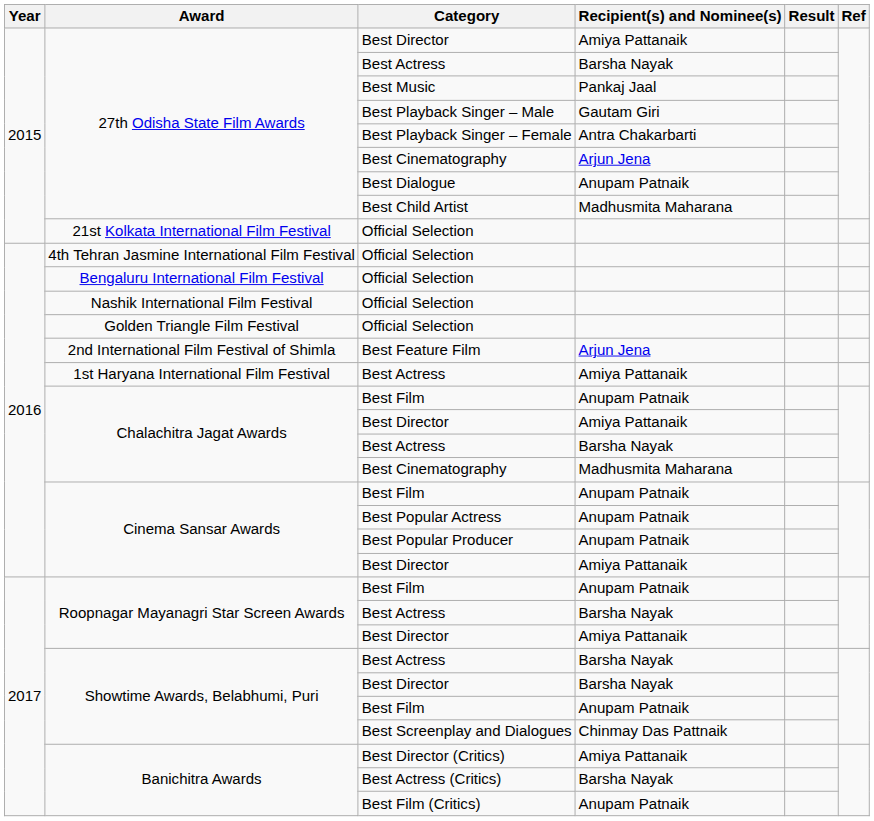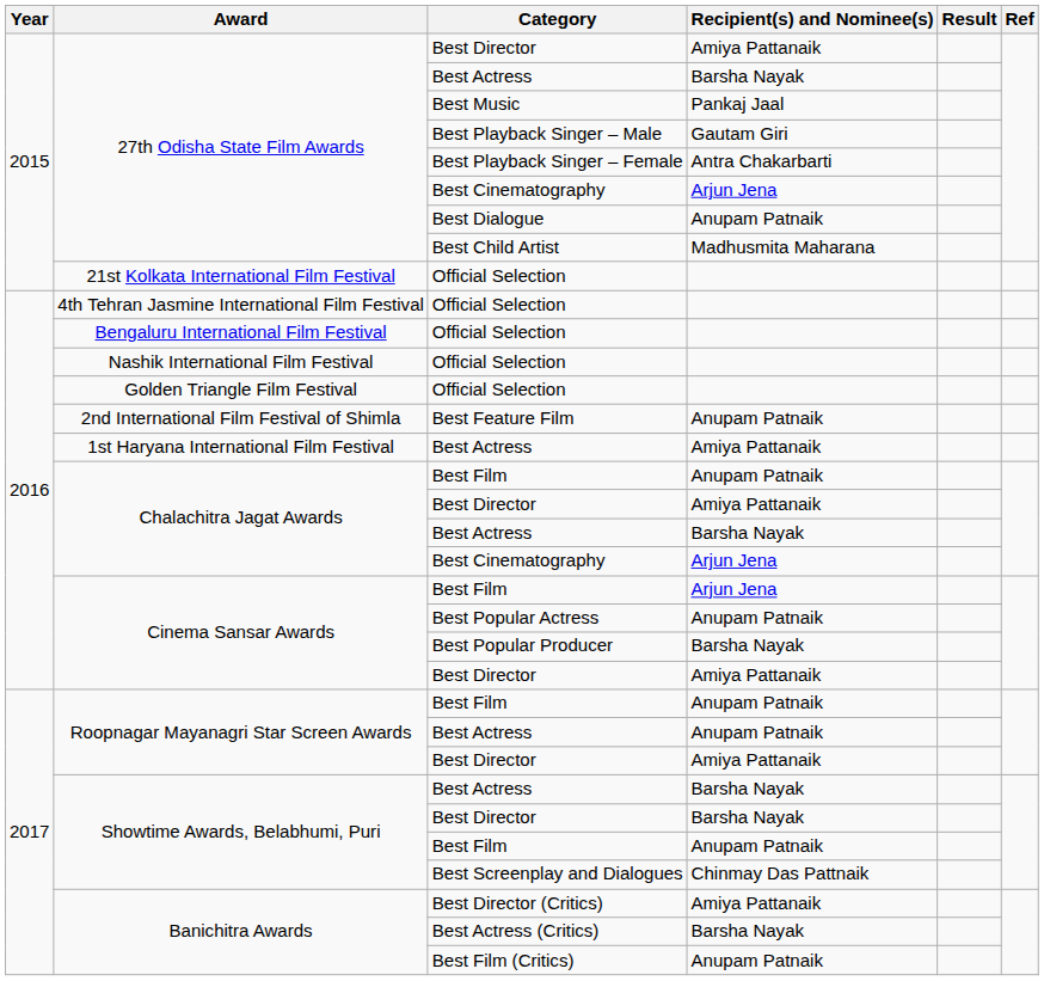 <table class="wikitable">
 <tr>
 <th>Year</th>
 <th>Award</th>
 <th>Category</th>
 <th>Recipient(s) and Nominee(s)</th>
 <th>Result</th>
 <th>Ref</th>
 </tr>
 <tr>
 <td rowspan="9" style="text-align: center;">2015</td>
 <td rowspan="8" style="text-align: center;">27th <a href='#'>Odisha State Film Awards</a></td>
 <td>Best Director</td>
 <td>Amiya Pattanaik</td>
 <td></td>
 <td style="text-align:center;" rowspan="8"></td>
 </tr>
 <tr>
 <td>Best Actress</td>
 <td>Barsha Nayak</td>
 <td></td>
 </tr>
 <tr>
 <td>Best Music</td>
 <td>Pankaj Jaal</td>
 <td></td>
 </tr>
 <tr>
 <td>Best Playback Singer – Male</td>
 <td>Gautam Giri</td>
 <td></td>
 </tr>
 <tr>
 <td>Best Playback Singer – Female</td>
 <td>Antra Chakarbarti</td>
 <td></td>
 </tr>
 <tr>
 <td>Best Cinematography</td>
 <td><a href='#'>Arjun Jena</a></td>
 <td></td>
 </tr>
 <tr>
 <td>Best Dialogue</td>
 <td>Anupam Patnaik</td>
 <td></td>
 </tr>
 <tr>
 <td>Best Child Artist</td>
 <td>Madhusmita Maharana</td>
 <td></td>
 </tr>
 <tr>
 <td style="text-align: center;">21st <a href='#'>Kolkata International Film Festival</a></td>
 <td>Official Selection</td>
 <td></td>
 <td></td>
 <td style="text-align: center;"></td>
 </tr>
 <tr>
 <td rowspan="14" style="text-align: center;">2016</td>
 <td style="text-align: center;">4th Tehran Jasmine International Film Festival</td>
 <td>Official Selection</td>
 <td></td>
 <td></td>
 <td style="text-align: center;"></td>
 </tr>
 <tr>
 <td style="text-align: center;"><a href='#'>Bengaluru International Film Festival</a></td>
 <td>Official Selection</td>
 <td></td>
 <td></td>
 <td></td>
 </tr>
 <tr>
 <td style="text-align: center;">Nashik International Film Festival</td>
 <td>Official Selection</td>
 <td></td>
 <td></td>
 <td></td>
 </tr>
 <tr>
 <td style="text-align: center;">Golden Triangle Film Festival</td>
 <td>Official Selection</td>
 <td></td>
 <td></td>
 <td></td>
 </tr>
 <tr>
 <td style="text-align: center;">2nd International Film Festival of Shimla</td>
 <td>Best Feature Film</td>
-<td><a href='#'>Arjun Jena</a></td>
+<td>Anupam Patnaik</td>
 <td></td>
 <td style="text-align: center;"><br></td>
 </tr>
 <tr>
 <td style="text-align: center;">1st Haryana International Film Festival</td>
 <td>Best Actress</td>
 <td>Amiya Pattanaik</td>
 <td></td>
 <td style="text-align: center;"></td>
 </tr>
 <tr>
 <td rowspan="4" style="text-align: center;">Chalachitra Jagat Awards</td>
 <td>Best Film</td>
 <td>Anupam Patnaik</td>
 <td></td>
 <td rowspan="4" style="text-align: center;"></td>
 </tr>
 <tr>
 <td>Best Director</td>
 <td>Amiya Pattanaik</td>
 <td></td>
 </tr>
 <tr>
 <td>Best Actress</td>
 <td>Barsha Nayak</td>
 <td></td>
 </tr>
 <tr>
 <td>Best Cinematography</td>
-<td>Madhusmita Maharana</td>
+<td><a href='#'>Arjun Jena</a></td>
 <td></td>
 </tr>
 <tr>
 <td rowspan="4" style="text-align: center;">Cinema Sansar Awards</td>
 <td>Best Film</td>
-<td>Anupam Patnaik</td>
+<td><a href='#'>Arjun Jena</a></td>
 <td></td>
 <td rowspan="4" style="text-align: center;"></td>
 </tr>
 <tr>
 <td>Best Popular Actress</td>
 <td>Anupam Patnaik</td>
 <td></td>
 </tr>
 <tr>
 <td>Best Popular Producer</td>
-<td>Anupam Patnaik</td>
+<td>Barsha Nayak</td>
 <td></td>
 </tr>
 <tr>
 <td>Best Director</td>
 <td>Amiya Pattanaik</td>
 <td></td>
 </tr>
 <tr>
 <td rowspan="10" style="text-align: center;">2017</td>
 <td rowspan="3" style="text-align: center;">Roopnagar Mayanagri Star Screen Awards</td>
 <td>Best Film</td>
 <td>Anupam Patnaik</td>
 <td></td>
 <td rowspan="3" style="text-align: center;"></td>
 </tr>
 <tr>
 <td>Best Actress</td>
-<td>Barsha Nayak</td>
+<td>Anupam Patnaik</td>
 <td></td>
 </tr>
 <tr>
 <td>Best Director</td>
 <td>Amiya Pattanaik</td>
 <td></td>
 </tr>
 <tr>
 <td rowspan="4" style="text-align: center;">Showtime Awards, Belabhumi, Puri</td>
 <td>Best Actress</td>
 <td>Barsha Nayak</td>
 <td></td>
 <td rowspan="4" style="text-align: center;"></td>
 </tr>
 <tr>
 <td>Best Director</td>
 <td>Barsha Nayak</td>
 <td></td>
 </tr>
 <tr>
 <td>Best Film</td>
 <td>Anupam Patnaik</td>
 <td></td>
 </tr>
 <tr>
 <td>Best Screenplay and Dialogues</td>
 <td>Chinmay Das Pattnaik</td>
 <td></td>
 </tr>
 <tr>
 <td rowspan="3" style="text-align: center;">Banichitra Awards</td>
 <td>Best Director (Critics)</td>
 <td>Amiya Pattanaik</td>
 <td></td>
 <td rowspan="3" style="text-align: center;"></td>
 </tr>
 <tr>
 <td>Best Actress (Critics)</td>
 <td>Barsha Nayak</td>
 <td></td>
 </tr>
 <tr>
 <td>Best Film (Critics)</td>
 <td>Anupam Patnaik</td>
 <td></td>
 </tr>
 </table>
